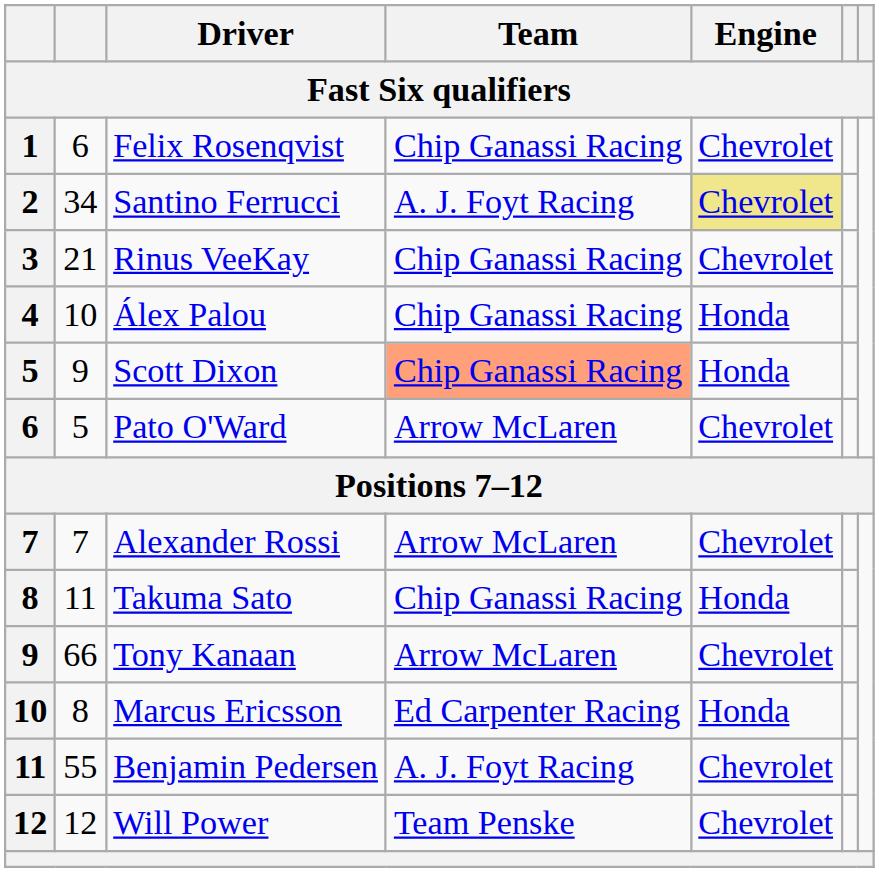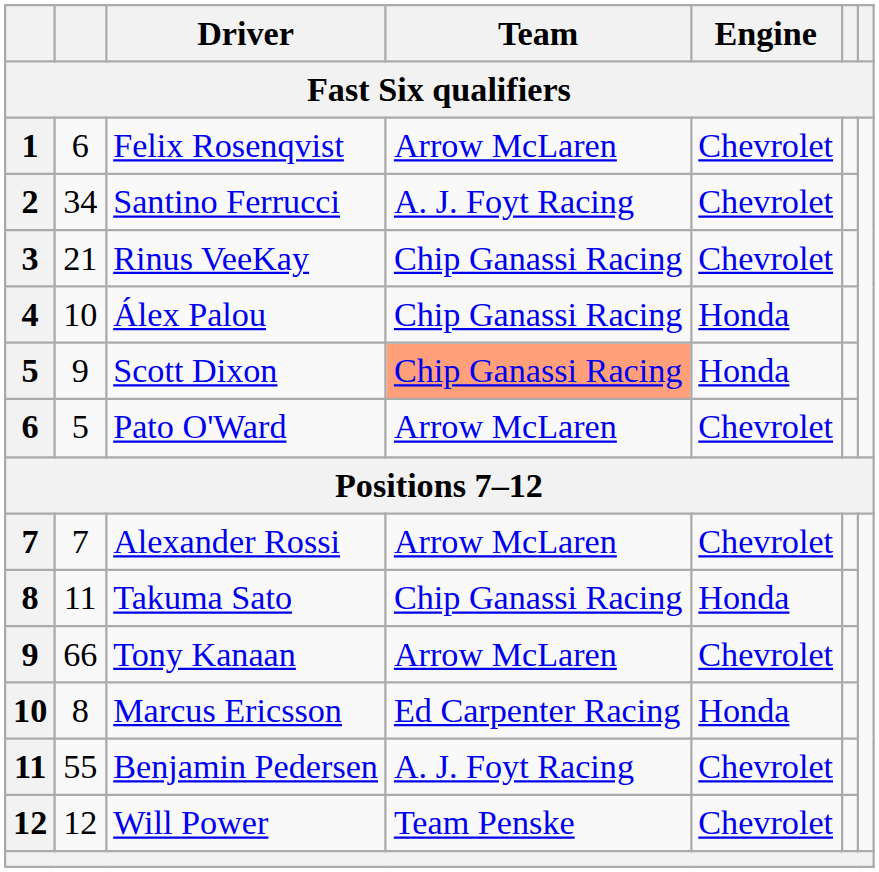 <table class="wikitable" style="font-size:95%;">
 <tr>
 <th></th>
 <th></th>
 <th>Driver</th>
 <th>Team</th>
 <th>Engine</th>
 <th></th>
 <th></th>
 </tr>
 <tr>
 <th colspan=7>Fast Six qualifiers</th>
 </tr>
 <tr>
 <th>1</th>
 <td align="center">6</td>
 <td> <a href='#'>Felix Rosenqvist</a></td>
-<td><a href='#'>Chip Ganassi Racing</a></td>
+<td><a href='#'>Arrow McLaren</a></td>
 <td><a href='#'>Chevrolet</a></td>
 <td></td>
 </tr>
 <tr>
 <th>2</th>
 <td align="center">34</td>
 <td> <a href='#'>Santino Ferrucci</a></td>
 <td><a href='#'>A. J. Foyt Racing</a></td>
-<td style="background: khaki;"><a href='#'>Chevrolet</a></td>
+<td><a href='#'>Chevrolet</a></td>
 <td></td>
 </tr>
 <tr>
 <th>3</th>
 <td align="center">21</td>
 <td> <a href='#'>Rinus VeeKay</a></td>
 <td><a href='#'>Chip Ganassi Racing</a></td>
 <td><a href='#'>Chevrolet</a></td>
 <td></td>
 </tr>
 <tr>
 <th>4</th>
 <td align="center">10</td>
 <td> <a href='#'>Álex Palou</a></td>
 <td><a href='#'>Chip Ganassi Racing</a></td>
 <td><a href='#'>Honda</a></td>
 <td></td>
 </tr>
 <tr>
 <th>5</th>
 <td align="center">9</td>
 <td> <a href='#'>Scott Dixon</a> </td>
 <td style="background: lightsalmon;"><a href='#'>Chip Ganassi Racing</a></td>
 <td><a href='#'>Honda</a></td>
 <td></td>
 </tr>
 <tr>
 <th>6</th>
 <td align="center">5</td>
 <td> <a href='#'>Pato O'Ward</a></td>
 <td><a href='#'>Arrow McLaren</a></td>
 <td><a href='#'>Chevrolet</a></td>
 <td></td>
 </tr>
 <tr>
 <th colspan=7>Positions 7–12</th>
 </tr>
 <tr>
 <th>7</th>
 <td align="center">7</td>
 <td> <a href='#'>Alexander Rossi</a> </td>
 <td><a href='#'>Arrow McLaren</a></td>
 <td><a href='#'>Chevrolet</a></td>
 <td></td>
 </tr>
 <tr>
 <th>8</th>
 <td align="center">11</td>
 <td> <a href='#'>Takuma Sato</a> </td>
 <td><a href='#'>Chip Ganassi Racing</a></td>
 <td><a href='#'>Honda</a></td>
 <td></td>
 </tr>
 <tr>
 <th>9</th>
 <td align="center">66</td>
 <td> <a href='#'>Tony Kanaan</a> </td>
 <td><a href='#'>Arrow McLaren</a></td>
 <td><a href='#'>Chevrolet</a></td>
 <td></td>
 </tr>
 <tr>
 <th>10</th>
 <td align="center">8</td>
 <td> <a href='#'>Marcus Ericsson</a> </td>
 <td><a href='#'>Ed Carpenter Racing</a></td>
 <td><a href='#'>Honda</a></td>
 <td></td>
 </tr>
 <tr>
 <th>11</th>
 <td align="center">55</td>
 <td> <a href='#'>Benjamin Pedersen</a> </td>
 <td><a href='#'>A. J. Foyt Racing</a></td>
 <td><a href='#'>Chevrolet</a></td>
 <td></td>
 </tr>
 <tr>
 <th>12</th>
 <td align="center">12</td>
 <td> <a href='#'>Will Power</a> </td>
 <td><a href='#'>Team Penske</a></td>
 <td><a href='#'>Chevrolet</a></td>
 <td></td>
 </tr>
 <tr>
 <th colspan=7></th>
 </tr>
 </table>
